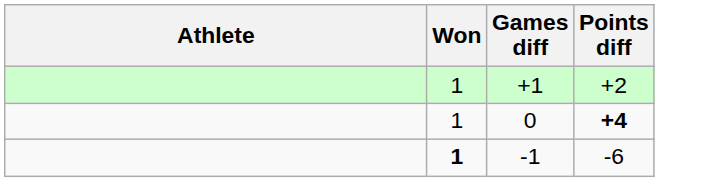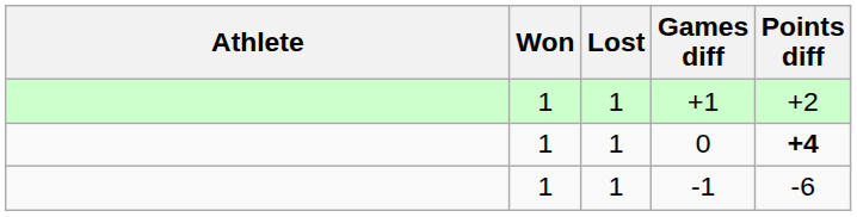 <table class="wikitable">
 <tr>
 <th style="width:18em">Athlete</th>
 <th>Won</th>
+<th>Lost</th>
 <th>Games<br>diff</th>
 <th>Points<br>diff</th>
 </tr>
 <tr bgcolor="#ccffcc">
 <td></td>
+<td align="center">1</td>
 <td align="center">1</td>
 <td align="center">+1</td>
 <td align="center">+2</td>
 </tr>
 <tr>
 <td></td>
 <td align="center">1</td>
+<td align="center">1</td>
 <td align="center">0</td>
 <td align="center"><strong>+4</strong></td>
 </tr>
 <tr>
 <td></td>
-<td align="center"><strong>1</strong></td>
+<td align="center">1</td>
+<td align="center">1</td>
 <td align="center">-1</td>
 <td align="center">-6</td>
 </tr>
 </table>
